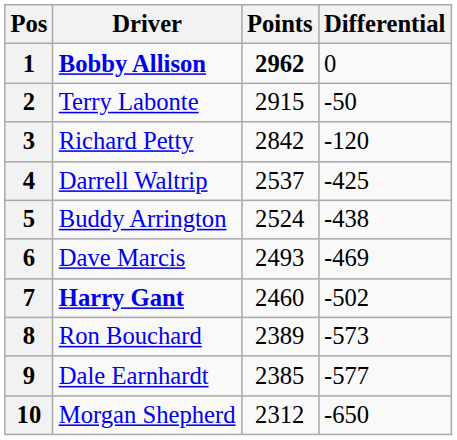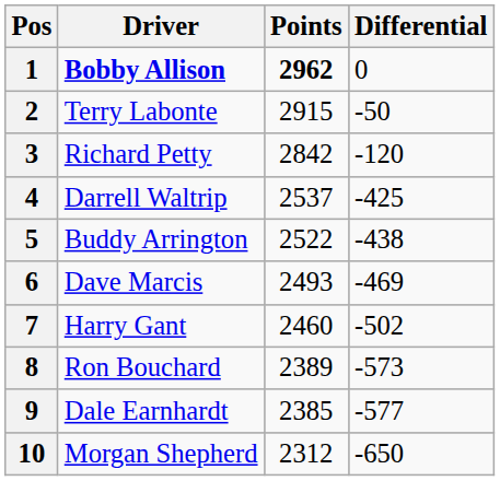 <table class="wikitable">
 <tr>
 <th>Pos</th>
 <th>Driver</th>
 <th>Points</th>
 <th>Differential</th>
 </tr>
 <tr>
 <th>1</th>
 <td><strong><a href='#'>Bobby Allison</a></strong></td>
 <td style="text-align:center;"><strong>2962</strong></td>
 <td>0</td>
 </tr>
 <tr>
 <th>2</th>
 <td><a href='#'>Terry Labonte</a></td>
 <td style="text-align:center;">2915</td>
 <td>-50</td>
 </tr>
 <tr>
 <th>3</th>
 <td><a href='#'>Richard Petty</a></td>
 <td style="text-align:center;">2842</td>
 <td>-120</td>
 </tr>
 <tr>
 <th>4</th>
 <td><a href='#'>Darrell Waltrip</a></td>
 <td style="text-align:center;">2537</td>
 <td>-425</td>
 </tr>
 <tr>
 <th>5</th>
 <td><a href='#'>Buddy Arrington</a></td>
-<td style="text-align:center;">2524</td>
+<td style="text-align:center;">2522</td>
 <td>-438</td>
 </tr>
 <tr>
 <th>6</th>
 <td><a href='#'>Dave Marcis</a></td>
 <td style="text-align:center;">2493</td>
 <td>-469</td>
 </tr>
 <tr>
 <th>7</th>
-<td><strong><a href='#'>Harry Gant</a></strong></td>
+<td><a href='#'>Harry Gant</a></td>
 <td style="text-align:center;">2460</td>
 <td>-502</td>
 </tr>
 <tr>
 <th>8</th>
 <td><a href='#'>Ron Bouchard</a></td>
 <td style="text-align:center;">2389</td>
 <td>-573</td>
 </tr>
 <tr>
 <th>9</th>
 <td><a href='#'>Dale Earnhardt</a></td>
 <td style="text-align:center;">2385</td>
 <td>-577</td>
 </tr>
 <tr>
 <th>10</th>
 <td><a href='#'>Morgan Shepherd</a></td>
 <td style="text-align:center;">2312</td>
 <td>-650</td>
 </tr>
 </table>
